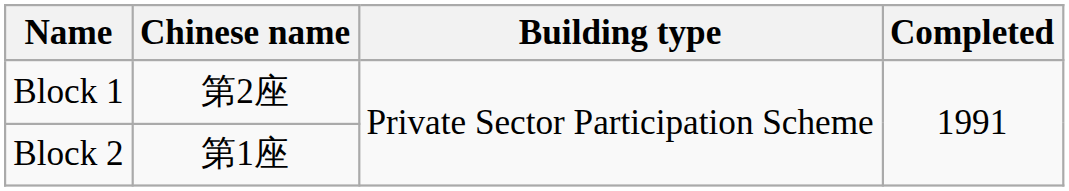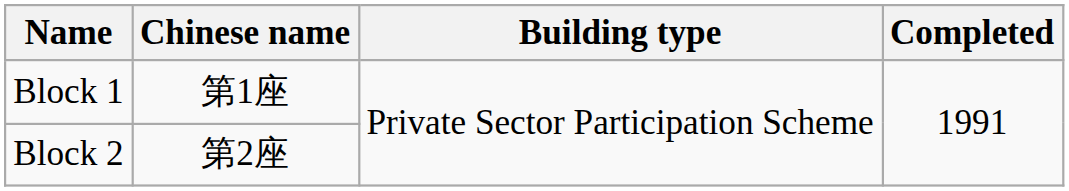 <table class="wikitable" style="text-align: center">
 <tr>
 <th>Name</th>
 <th>Chinese name</th>
 <th>Building type</th>
 <th>Completed</th>
 </tr>
 <tr>
 <td>Block 1</td>
-<td>第2座</td>
+<td>第1座</td>
 <td rowspan="2">Private Sector Participation Scheme</td>
 <td rowspan="2">1991</td>
 </tr>
 <tr>
 <td>Block 2</td>
-<td>第1座</td>
+<td>第2座</td>
 </tr>
 </table>
